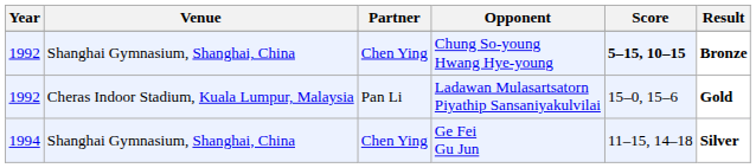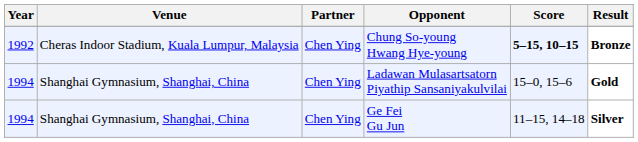 <table class="sortable wikitable" style="font-size: 90%;">
 <tr>
 <th>Year</th>
 <th>Venue</th>
 <th>Partner</th>
 <th>Opponent</th>
 <th>Score</th>
 <th>Result</th>
 </tr>
 <tr>
 </tr>
 <tr style="background:#ECF2FF">
 <td align="center"><a href='#'>1992</a></td>
-<td align="left">Shanghai Gymnasium, <a href='#'>Shanghai, China</a></td>
+<td align="left">Cheras Indoor Stadium, <a href='#'>Kuala Lumpur, Malaysia</a></td>
 <td align="left"> <a href='#'>Chen Ying</a></td>
 <td align="left"> <a href='#'>Chung So-young</a> <br>  <a href='#'>Hwang Hye-young</a></td>
 <td align="left"><strong>5–15, 10–15</strong></td>
 <td style="text-align:left; background:white"> <strong>Bronze</strong></td>
 </tr>
 <tr style="background:#ECF2FF">
-<td align="center"><a href='#'>1992</a></td>
-<td align="left">Cheras Indoor Stadium, <a href='#'>Kuala Lumpur, Malaysia</a></td>
-<td align="left"> Pan Li</td>
+<td align="center"><a href='#'>1994</a></td>
+<td align="left">Shanghai Gymnasium, <a href='#'>Shanghai, China</a></td>
+<td align="left"> <a href='#'>Chen Ying</a></td>
 <td align="left"> <a href='#'>Ladawan Mulasartsatorn</a> <br>  <a href='#'>Piyathip Sansaniyakulvilai</a></td>
 <td align="left">15–0, 15–6</td>
 <td style="text-align:left; background:white"> <strong>Gold</strong></td>
 </tr>
 <tr style="background:#ECF2FF">
 <td align="center"><a href='#'>1994</a></td>
 <td align="left">Shanghai Gymnasium, <a href='#'>Shanghai, China</a></td>
 <td align="left"> <a href='#'>Chen Ying</a></td>
 <td align="left"> <a href='#'>Ge Fei</a> <br>  <a href='#'>Gu Jun</a></td>
 <td align="left">11–15, 14–18</td>
 <td style="text-align:left; background:white"> <strong>Silver</strong></td>
 </tr>
 </table>
